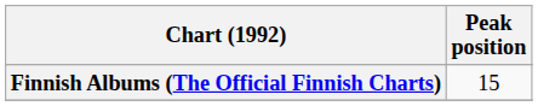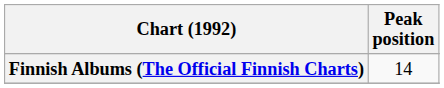 <table class="wikitable sortable plainrowheaders" style="text-align:center">
 <tr>
 <th scope="col">Chart (1992)</th>
 <th scope="col">Peak<br>position</th>
 </tr>
 <tr>
 </tr>
 <tr>
 </tr>
 <tr>
 </tr>
 <tr>
 </tr>
 <tr>
 <th scope="row">Finnish Albums (<a href='#'>The Official Finnish Charts</a>)</th>
-<td align="center">15</td>
+<td align="center">14</td>
 </tr>
 <tr>
 </tr>
 <tr>
 </tr>
 <tr>
 </tr>
 <tr>
 </tr>
 <tr>
 </tr>
 <tr>
 </tr>
 <tr>
 </tr>
 </table>
